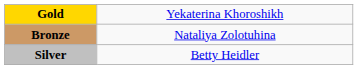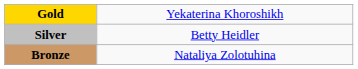 <table class="wikitable" style="text-align:center; " width="35%">
 <tr>
 <td bgcolor="gold"><strong>Gold</strong></td>
 <td><a href='#'>Yekaterina Khoroshikh</a><br>  <small><em></em></small></td>
 </tr>
 <tr>
+<td bgcolor="silver"><strong>Silver</strong></td>
+<td><a href='#'>Betty Heidler</a><br>  <small><em></em></small></td>
+</tr>
+<tr>
 <td bgcolor="CC9966"><strong>Bronze</strong></td>
 <td><a href='#'>Nataliya Zolotuhina</a><br>  <small><em></em></small></td>
 </tr>
-<tr>
-<td bgcolor="silver"><strong>Silver</strong></td>
-<td><a href='#'>Betty Heidler</a><br>  <small><em></em></small></td>
-</tr>
 </table>
